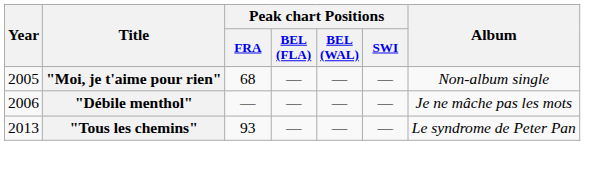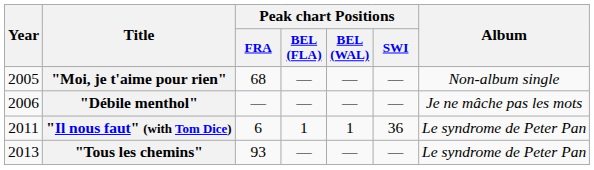 <table class="wikitable plainrowheaders" style="text-align:center;" border="1">
 <tr>
 <th scope="col" rowspan="2">Year</th>
 <th scope="col" rowspan="2">Title</th>
 <th scope="col" colspan="4">Peak chart Positions</th>
 <th scope="col" rowspan="2">Album</th>
 </tr>
 <tr>
 <th scope="col" style="width:3em;font-size:85%;"><a href='#'>FRA</a></th>
 <th scope="col" style="width:3em;font-size:85%;"><a href='#'>BEL (FLA)</a></th>
 <th scope="col" style="width:3em;font-size:85%;"><a href='#'>BEL (WAL)</a></th>
 <th scope="col" style="width:3em;font-size:85%;"><a href='#'>SWI</a></th>
 </tr>
 <tr>
 <td>2005</td>
 <th scope="row">"Moi, je t'aime pour rien"</th>
 <td>68</td>
 <td>—</td>
 <td>—</td>
 <td>—</td>
 <td rowspan="1"><em>Non-album single</em></td>
 </tr>
 <tr>
 <td>2006</td>
 <th scope="row">"Débile menthol"</th>
 <td>—</td>
 <td>—</td>
 <td>—</td>
 <td>—</td>
 <td><em>Je ne mâche pas les mots</em></td>
 </tr>
 <tr>
+<td>2011</td>
+<th scope="row">"<a href='#'>Il nous faut</a>" <small>(with <a href='#'>Tom Dice</a>)</small></th>
+<td>6</td>
+<td>1</td>
+<td>1</td>
+<td>36</td>
+<td rowspan="1"><em>Le syndrome de Peter Pan</em></td>
+</tr>
+<tr>
 <td>2013</td>
 <th scope="row">"Tous les chemins"</th>
 <td>93</td>
 <td>—</td>
 <td>—</td>
 <td>—</td>
 <td rowspan="1"><em>Le syndrome de Peter Pan</em></td>
 </tr>
 </table>
